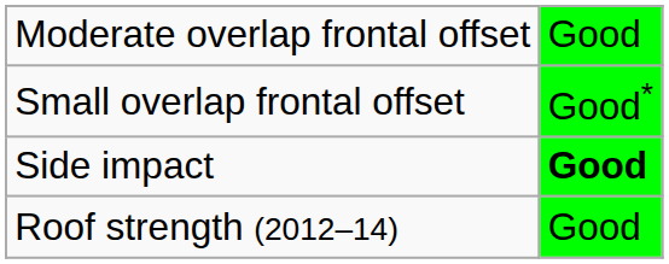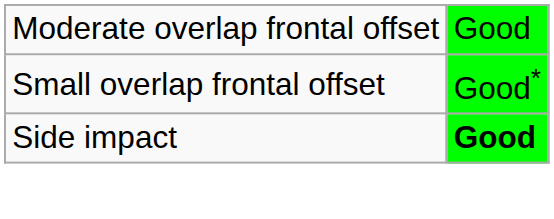 <table class="wikitable">
 <tr>
 <td>Moderate overlap frontal offset</td>
 <td style="background: lime">Good</td>
 </tr>
 <tr>
 <td>Small overlap frontal offset</td>
 <td style="background: lime">Good<sup>*</sup></td>
 </tr>
 <tr>
 <td>Side impact</td>
 <td style="background: lime"><strong>Good</strong></td>
 </tr>
-<tr>
-<td>Roof strength <small>(2012–14)</small></td>
-<td style="background: lime">Good</td>
-</tr>
 </table>
